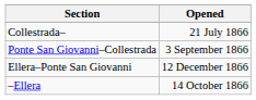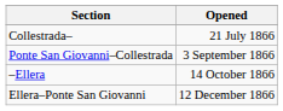 <table class="wikitable" style="float:right; margin: 0 0 0 1em">
 <tr>
 </tr>
 <tr style="background:#efefef;">
 <th>Section</th>
 <th>Opened</th>
 </tr>
 <tr>
 </tr>
 <tr>
 <td align="left">Collestrada–</td>
 <td align="right">21 July 1866</td>
 </tr>
 <tr>
 <td align="left"><a href='#'>Ponte San Giovanni</a>–Collestrada</td>
 <td align="right">3 September 1866</td>
 </tr>
 <tr>
+<td align="left">–<a href='#'>Ellera</a></td>
+<td align="right">14 October 1866</td>
+</tr>
+<tr>
 <td align="left">Ellera–Ponte San Giovanni</td>
 <td align="right">12 December 1866</td>
 </tr>
-<tr>
-<td align="left">–<a href='#'>Ellera</a></td>
-<td align="right">14 October 1866</td>
-</tr>
 </table>
